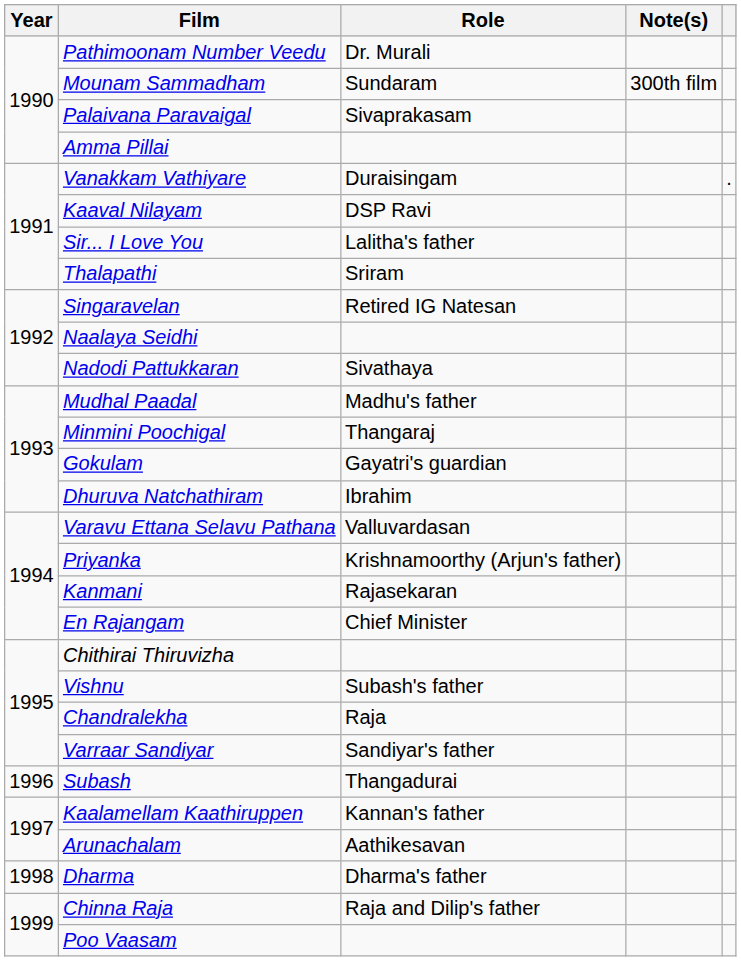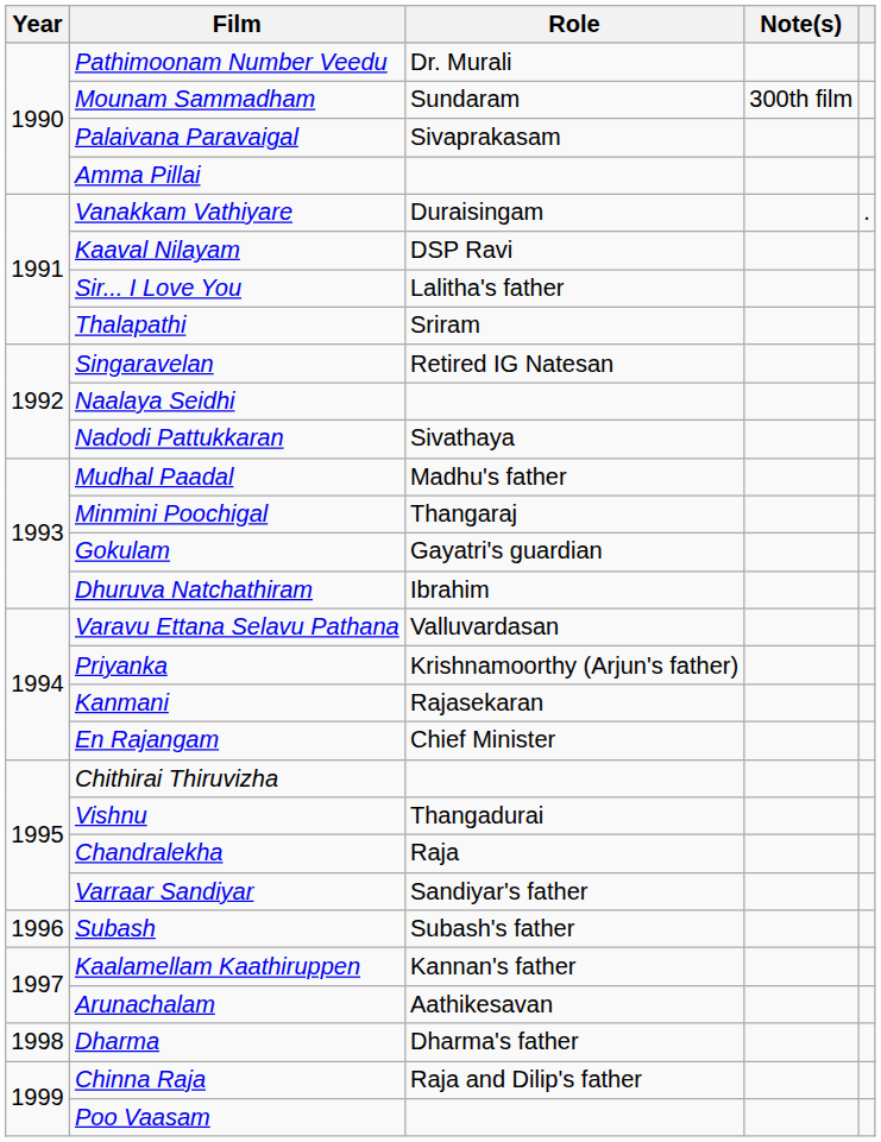 <table class="wikitable sortable plainrowheaders">
 <tr style="background:#ccc; text-align:center;">
 <th scope="col">Year</th>
 <th scope="col">Film</th>
 <th scope="col">Role</th>
 <th scope="col">Note(s)</th>
 <th scope="col" class="unsortable"></th>
 </tr>
 <tr>
 <td rowspan="4">1990</td>
 <td><em><a href='#'>Pathimoonam Number Veedu</a></em></td>
 <td>Dr. Murali</td>
 <td></td>
 <td></td>
 </tr>
 <tr>
 <td><em><a href='#'>Mounam Sammadham</a></em></td>
 <td>Sundaram</td>
 <td>300th film</td>
 <td></td>
 </tr>
 <tr>
 <td><em><a href='#'>Palaivana Paravaigal</a></em></td>
 <td>Sivaprakasam</td>
 <td></td>
 <td></td>
 </tr>
 <tr>
 <td><em><a href='#'>Amma Pillai</a></em></td>
 <td></td>
 <td></td>
 <td></td>
 </tr>
 <tr>
 <td rowspan="4">1991</td>
 <td><em><a href='#'>Vanakkam Vathiyare</a></em></td>
 <td>Duraisingam</td>
 <td></td>
 <td>.</td>
 </tr>
 <tr>
 <td><em><a href='#'>Kaaval Nilayam</a></em></td>
 <td>DSP Ravi</td>
 <td></td>
 <td></td>
 </tr>
 <tr>
 <td><em><a href='#'>Sir... I Love You</a></em></td>
 <td>Lalitha's father</td>
 <td></td>
 <td></td>
 </tr>
 <tr>
 <td><em><a href='#'>Thalapathi</a></em></td>
 <td>Sriram</td>
 <td></td>
 <td></td>
 </tr>
 <tr>
 <td rowspan="3">1992</td>
 <td><em><a href='#'>Singaravelan</a></em></td>
 <td>Retired IG Natesan</td>
 <td></td>
 <td></td>
 </tr>
 <tr>
 <td><em><a href='#'>Naalaya Seidhi</a></em></td>
 <td></td>
 <td></td>
 <td></td>
 </tr>
 <tr>
 <td><em><a href='#'>Nadodi Pattukkaran</a></em></td>
 <td>Sivathaya</td>
 <td></td>
 <td></td>
 </tr>
 <tr>
 <td rowspan="4">1993</td>
 <td><em><a href='#'>Mudhal Paadal</a></em></td>
 <td>Madhu's father</td>
 <td></td>
 <td></td>
 </tr>
 <tr>
 <td><em><a href='#'>Minmini Poochigal</a></em></td>
 <td>Thangaraj</td>
 <td></td>
 <td></td>
 </tr>
 <tr>
 <td><em><a href='#'>Gokulam</a></em></td>
 <td>Gayatri's guardian</td>
 <td></td>
 <td></td>
 </tr>
 <tr>
 <td><em><a href='#'>Dhuruva Natchathiram</a></em></td>
 <td>Ibrahim</td>
 <td></td>
 <td></td>
 </tr>
 <tr>
 <td rowspan="4">1994</td>
 <td><em><a href='#'>Varavu Ettana Selavu Pathana</a></em></td>
 <td>Valluvardasan</td>
 <td></td>
 </tr>
 <tr>
 <td><em><a href='#'>Priyanka</a></em></td>
 <td>Krishnamoorthy (Arjun's father)</td>
 <td></td>
 <td></td>
 </tr>
 <tr>
 <td><em><a href='#'>Kanmani</a></em></td>
 <td>Rajasekaran</td>
 <td></td>
 <td></td>
 </tr>
 <tr>
 <td><em><a href='#'>En Rajangam</a></em></td>
 <td>Chief Minister</td>
 <td></td>
 <td></td>
 </tr>
 <tr>
 <td rowspan="4">1995</td>
 <td><em>Chithirai Thiruvizha</em></td>
 <td></td>
 <td></td>
 <td></td>
 </tr>
 <tr>
 <td><em><a href='#'>Vishnu</a></em></td>
-<td>Subash's father</td>
+<td>Thangadurai</td>
 <td></td>
 <td></td>
 </tr>
 <tr>
 <td><em><a href='#'>Chandralekha</a></em></td>
 <td>Raja</td>
 <td></td>
 <td></td>
 </tr>
 <tr>
 <td><em><a href='#'>Varraar Sandiyar</a></em></td>
 <td>Sandiyar's father</td>
 <td></td>
 <td></td>
 </tr>
 <tr>
 <td>1996</td>
 <td><em><a href='#'>Subash</a></em></td>
-<td>Thangadurai</td>
+<td>Subash's father</td>
 <td></td>
 <td></td>
 </tr>
 <tr>
 <td rowspan="2">1997</td>
 <td><em><a href='#'>Kaalamellam Kaathiruppen</a></em></td>
 <td>Kannan's father</td>
 <td></td>
 <td></td>
 </tr>
 <tr>
 <td><em><a href='#'>Arunachalam</a></em></td>
 <td>Aathikesavan</td>
 <td></td>
 <td></td>
 </tr>
 <tr>
 <td>1998</td>
 <td><em><a href='#'>Dharma</a></em></td>
 <td>Dharma's father</td>
 <td></td>
 <td></td>
 </tr>
 <tr>
 <td rowspan="2">1999</td>
 <td><em><a href='#'>Chinna Raja</a></em></td>
 <td>Raja and Dilip's father</td>
 <td></td>
 <td></td>
 </tr>
 <tr>
 <td><em><a href='#'>Poo Vaasam</a></em></td>
 <td></td>
 <td></td>
 <td></td>
 </tr>
 </table>
